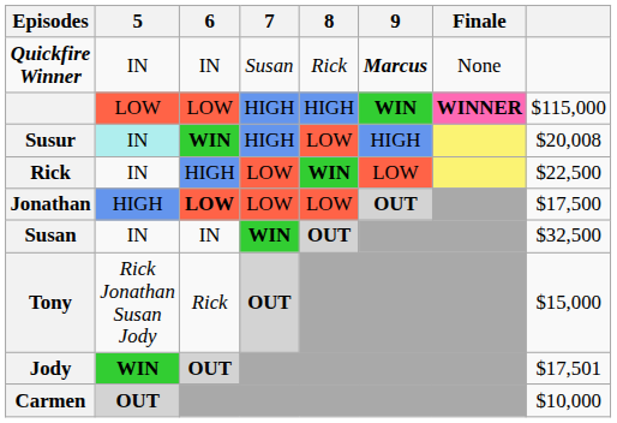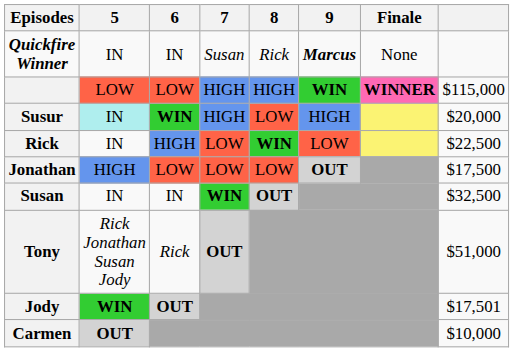 <table class="wikitable" style="text-align:center" align="center">
 <tr>
 <th>Episodes</th>
 <th>5</th>
 <th>6</th>
 <th>7</th>
 <th>8</th>
 <th>9</th>
 <th>Finale</th>
 <th></th>
 </tr>
 <tr>
 <td><strong><em>Quickfire</em></strong><br><strong><em>Winner</em></strong></td>
 <td>IN</td>
 <td>IN</td>
 <td><em>Susan</em></td>
 <td><em>Rick</em></td>
 <td><strong><em>Marcus</em></strong></td>
 <td>None</td>
 <td></td>
 </tr>
 <tr>
 <th></th>
 <td style="background:tomato;">LOW</td>
 <td style="background:tomato;">LOW</td>
 <td style="background:cornflowerblue;">HIGH</td>
 <td style="background:cornflowerblue;">HIGH</td>
 <td style="background:limegreen;"><strong>WIN</strong></td>
 <td style="background:hotpink;"><strong>WINNER</strong></td>
 <td>$115,000</td>
 </tr>
 <tr>
 <th>Susur</th>
 <td style="background: paleturquoise;">IN</td>
 <td style="background:limegreen;"><strong>WIN</strong></td>
 <td style="background:cornflowerblue;">HIGH</td>
 <td style="background:tomato;">LOW</td>
 <td style="background:cornflowerblue;">HIGH</td>
 <td style="background:#FBF373;"></td>
-<td>$20,008</td>
+<td>$20,000</td>
 </tr>
 <tr>
 <th>Rick</th>
 <td>IN</td>
 <td style="background:cornflowerblue;">HIGH</td>
 <td style="background:tomato;">LOW</td>
 <td style="background:limegreen;"><strong>WIN</strong></td>
 <td style="background:tomato;">LOW</td>
 <td style="background:#FBF373;"></td>
 <td>$22,500</td>
 </tr>
 <tr>
 <th>Jonathan</th>
 <td style="background:cornflowerblue;">HIGH</td>
-<td style="background:tomato;"><strong>LOW</strong></td>
+<td style="background:tomato;">LOW</td>
 <td style="background:tomato;">LOW</td>
 <td style="background:tomato;">LOW</td>
 <td style="background:lightgrey;"><strong>OUT</strong></td>
 <td bgcolor="darkgray" colspan=1></td>
 <td>$17,500</td>
 </tr>
 <tr>
 <th>Susan</th>
 <td>IN</td>
 <td>IN</td>
 <td style="background:limegreen;"><strong>WIN</strong></td>
 <td style="background:lightgrey;"><strong>OUT</strong></td>
 <td bgcolor="darkgray" colspan=2></td>
 <td>$32,500</td>
 </tr>
 <tr>
 <th>Tony</th>
 <td><em>Rick</em><br><em>Jonathan</em><br><em>Susan</em><br><em>Jody</em></td>
 <td><em>Rick</em></td>
 <td style="background:lightgrey;"><strong>OUT</strong></td>
 <td bgcolor="darkgray" colspan=3></td>
-<td>$15,000</td>
+<td>$51,000</td>
 </tr>
 <tr>
 <th>Jody</th>
 <td style="background:limegreen;"><strong>WIN</strong></td>
 <td style="background:lightgrey;"><strong>OUT</strong></td>
 <td bgcolor="darkgray" colspan=4></td>
 <td>$17,501</td>
 </tr>
 <tr>
 <th>Carmen</th>
 <td style="background:lightgrey;"><strong>OUT</strong></td>
 <td bgcolor="darkgray" colspan=5></td>
 <td>$10,000</td>
 </tr>
 </table>
